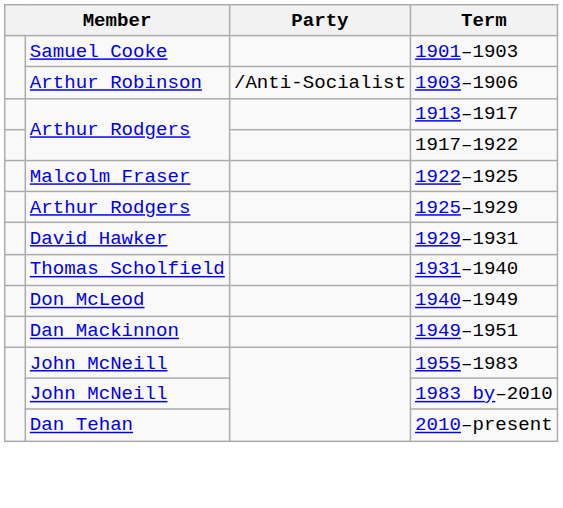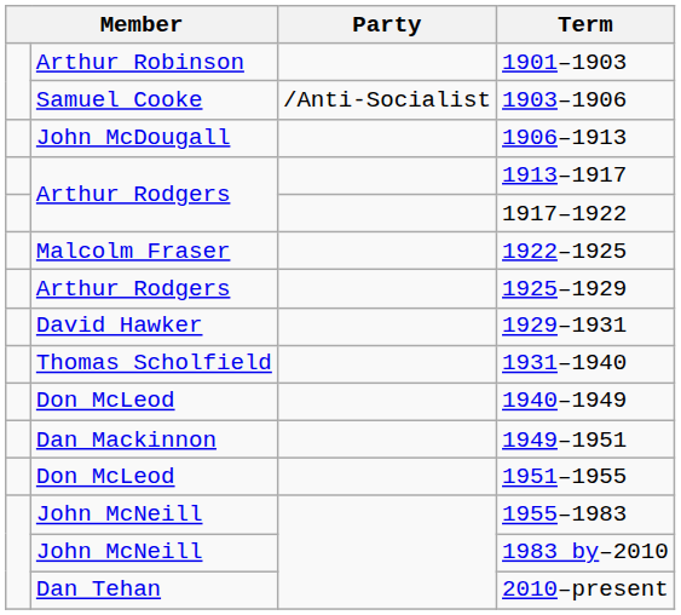 <table class="wikitable">
 <tr>
 <th colspan="2">Member</th>
 <th>Party</th>
 <th>Term</th>
 </tr>
 <tr>
 <td rowspan=2 > </td>
-<td><a href='#'>Samuel Cooke</a></td>
+<td><a href='#'>Arthur Robinson</a></td>
 <td></td>
 <td><a href='#'>1901</a>–1903</td>
 </tr>
 <tr>
-<td><a href='#'>Arthur Robinson</a></td>
+<td><a href='#'>Samuel Cooke</a></td>
 <td>/Anti-Socialist</td>
 <td><a href='#'>1903</a>–1906</td>
+</tr>
+<tr>
+<td> </td>
+<td><a href='#'>John McDougall</a></td>
+<td></td>
+<td><a href='#'>1906</a>–1913</td>
 </tr>
 <tr>
 <td> </td>
 <td rowspan=2><a href='#'>Arthur Rodgers</a></td>
 <td></td>
 <td><a href='#'>1913</a>–1917</td>
 </tr>
 <tr>
 <td> </td>
 <td></td>
 <td>1917–1922</td>
 </tr>
 <tr>
 <td> </td>
 <td><a href='#'>Malcolm Fraser</a></td>
 <td></td>
 <td><a href='#'>1922</a>–1925</td>
 </tr>
 <tr>
 <td> </td>
 <td><a href='#'>Arthur Rodgers</a></td>
 <td></td>
 <td><a href='#'>1925</a>–1929</td>
 </tr>
 <tr>
 <td> </td>
 <td><a href='#'>David Hawker</a></td>
 <td></td>
 <td><a href='#'>1929</a>–1931</td>
 </tr>
 <tr>
 <td> </td>
 <td><a href='#'>Thomas Scholfield</a></td>
 <td></td>
 <td><a href='#'>1931</a>–1940</td>
 </tr>
 <tr>
 <td> </td>
 <td><a href='#'>Don McLeod</a></td>
 <td></td>
 <td><a href='#'>1940</a>–1949</td>
 </tr>
 <tr>
 <td> </td>
 <td><a href='#'>Dan Mackinnon</a></td>
 <td></td>
 <td><a href='#'>1949</a>–1951</td>
 </tr>
 <tr>
+<td> </td>
+<td><a href='#'>Don McLeod</a></td>
+<td></td>
+<td><a href='#'>1951</a>–1955</td>
+</tr>
+<tr>
 <td rowspan=3 > </td>
 <td><a href='#'>John McNeill</a></td>
 <td rowspan=3></td>
 <td><a href='#'>1955</a>–1983</td>
 </tr>
 <tr>
 <td><a href='#'>John McNeill</a></td>
 <td><a href='#'>1983 by</a>–2010</td>
 </tr>
 <tr>
 <td><a href='#'>Dan Tehan</a></td>
 <td><a href='#'>2010</a>–present</td>
 </tr>
 </table>
